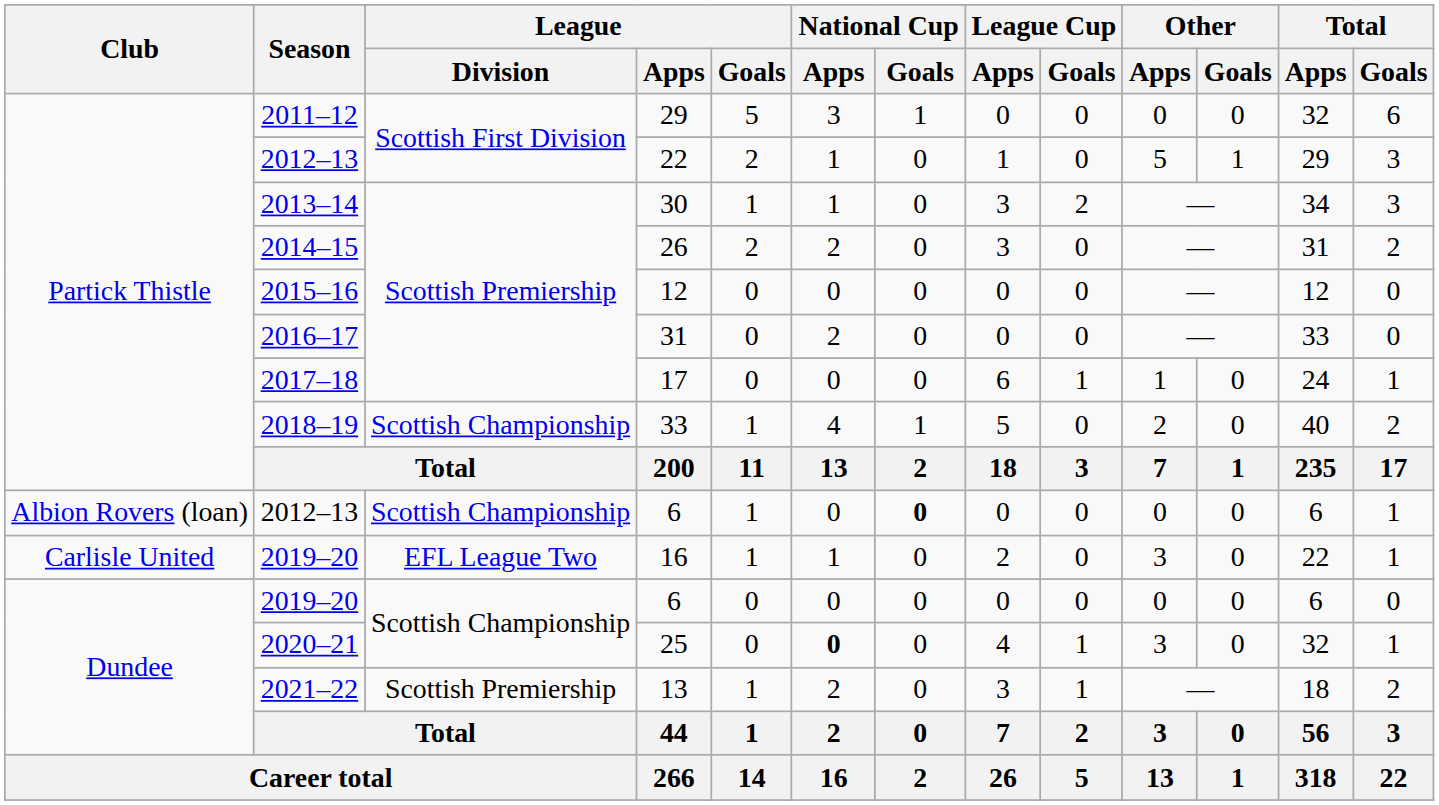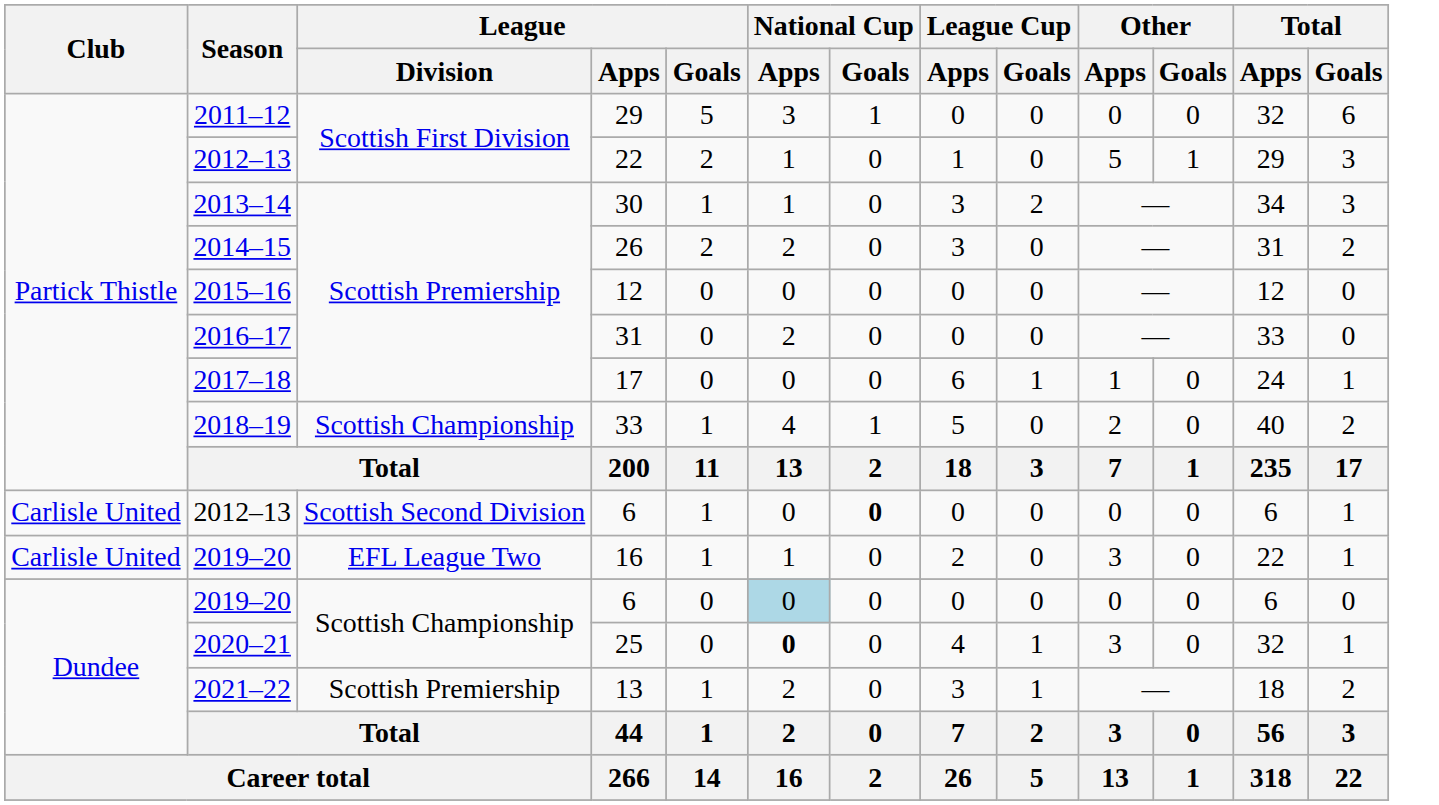 <table class="wikitable" style="text-align:center">
 <tr>
 <th rowspan="2">Club</th>
 <th rowspan="2">Season</th>
 <th colspan="3">League</th>
 <th colspan="2">National Cup</th>
 <th colspan="2">League Cup</th>
 <th colspan="2">Other</th>
 <th colspan="2">Total</th>
 </tr>
 <tr>
 <th>Division</th>
 <th>Apps</th>
 <th>Goals</th>
 <th>Apps</th>
 <th>Goals</th>
 <th>Apps</th>
 <th>Goals</th>
 <th>Apps</th>
 <th>Goals</th>
 <th>Apps</th>
 <th>Goals</th>
 </tr>
 <tr>
 <td rowspan="9"><a href='#'>Partick Thistle</a></td>
 <td><a href='#'>2011–12</a></td>
 <td rowspan="2"><a href='#'>Scottish First Division</a></td>
 <td>29</td>
 <td>5</td>
 <td>3</td>
 <td>1</td>
 <td>0</td>
 <td>0</td>
 <td>0</td>
 <td>0</td>
 <td>32</td>
 <td>6</td>
 </tr>
 <tr>
 <td><a href='#'>2012–13</a></td>
 <td>22</td>
 <td>2</td>
 <td>1</td>
 <td>0</td>
 <td>1</td>
 <td>0</td>
 <td>5</td>
 <td>1</td>
 <td>29</td>
 <td>3</td>
 </tr>
 <tr>
 <td><a href='#'>2013–14</a></td>
 <td rowspan="5"><a href='#'>Scottish Premiership</a></td>
 <td>30</td>
 <td>1</td>
 <td>1</td>
 <td>0</td>
 <td>3</td>
 <td>2</td>
 <td colspan="2">—</td>
 <td>34</td>
 <td>3</td>
 </tr>
 <tr>
 <td><a href='#'>2014–15</a></td>
 <td>26</td>
 <td>2</td>
 <td>2</td>
 <td>0</td>
 <td>3</td>
 <td>0</td>
 <td colspan="2">—</td>
 <td>31</td>
 <td>2</td>
 </tr>
 <tr>
 <td><a href='#'>2015–16</a></td>
 <td>12</td>
 <td>0</td>
 <td>0</td>
 <td>0</td>
 <td>0</td>
 <td>0</td>
 <td colspan="2">—</td>
 <td>12</td>
 <td>0</td>
 </tr>
 <tr>
 <td><a href='#'>2016–17</a></td>
 <td>31</td>
 <td>0</td>
 <td>2</td>
 <td>0</td>
 <td>0</td>
 <td>0</td>
 <td colspan="2">—</td>
 <td>33</td>
 <td>0</td>
 </tr>
 <tr>
 <td><a href='#'>2017–18</a></td>
 <td>17</td>
 <td>0</td>
 <td>0</td>
 <td>0</td>
 <td>6</td>
 <td>1</td>
 <td>1</td>
 <td>0</td>
 <td>24</td>
 <td>1</td>
 </tr>
 <tr>
 <td><a href='#'>2018–19</a></td>
 <td><a href='#'>Scottish Championship</a></td>
 <td>33</td>
 <td>1</td>
 <td>4</td>
 <td>1</td>
 <td>5</td>
 <td>0</td>
 <td>2</td>
 <td>0</td>
 <td>40</td>
 <td>2</td>
 </tr>
 <tr>
 <th colspan="2">Total</th>
 <th>200</th>
 <th>11</th>
 <th>13</th>
 <th>2</th>
 <th>18</th>
 <th>3</th>
 <th>7</th>
 <th>1</th>
 <th>235</th>
 <th>17</th>
 </tr>
 <tr>
-<td><a href='#'>Albion Rovers</a> (loan)</td>
+<td><a href='#'>Carlisle United</a></td>
 <td>2012–13</td>
-<td><a href='#'>Scottish Championship</a></td>
+<td><a href='#'>Scottish Second Division</a></td>
 <td>6</td>
 <td>1</td>
 <td>0</td>
 <td><strong>0</strong></td>
 <td>0</td>
 <td>0</td>
 <td>0</td>
 <td>0</td>
 <td>6</td>
 <td>1</td>
 </tr>
 <tr>
 <td><a href='#'>Carlisle United</a></td>
 <td><a href='#'>2019–20</a></td>
 <td><a href='#'>EFL League Two</a></td>
 <td>16</td>
 <td>1</td>
 <td>1</td>
 <td>0</td>
 <td>2</td>
 <td>0</td>
 <td>3</td>
 <td>0</td>
 <td>22</td>
 <td>1</td>
 </tr>
 <tr>
 <td rowspan="4"><a href='#'>Dundee</a></td>
 <td><a href='#'>2019–20</a></td>
 <td rowspan="2">Scottish Championship</td>
 <td>6</td>
 <td>0</td>
-<td>0</td>
+<td style="background: lightblue;">0</td>
 <td>0</td>
 <td>0</td>
 <td>0</td>
 <td>0</td>
 <td>0</td>
 <td>6</td>
 <td>0</td>
 </tr>
 <tr>
 <td><a href='#'>2020–21</a></td>
 <td>25</td>
 <td>0</td>
 <td><strong>0</strong></td>
 <td>0</td>
 <td>4</td>
 <td>1</td>
 <td>3</td>
 <td>0</td>
 <td>32</td>
 <td>1</td>
 </tr>
 <tr>
 <td><a href='#'>2021–22</a></td>
 <td>Scottish Premiership</td>
 <td>13</td>
 <td>1</td>
 <td>2</td>
 <td>0</td>
 <td>3</td>
 <td>1</td>
 <td colspan="2">—</td>
 <td>18</td>
 <td>2</td>
 </tr>
 <tr>
 <th colspan="2">Total</th>
 <th>44</th>
 <th>1</th>
 <th>2</th>
 <th>0</th>
 <th>7</th>
 <th>2</th>
 <th>3</th>
 <th>0</th>
 <th>56</th>
 <th>3</th>
 </tr>
 <tr>
 <th colspan="3">Career total</th>
 <th>266</th>
 <th>14</th>
 <th>16</th>
 <th>2</th>
 <th>26</th>
 <th>5</th>
 <th>13</th>
 <th>1</th>
 <th>318</th>
 <th>22</th>
 </tr>
 </table>
